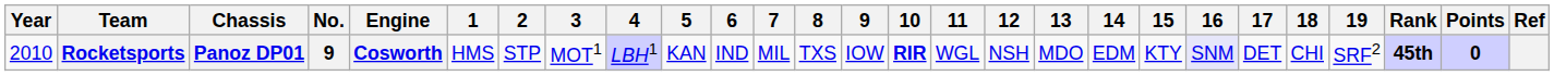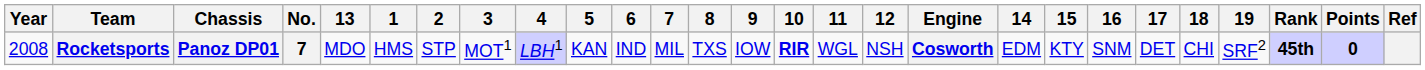 <table class="wikitable" style="text-align:center; font-size:85%">
 <tr>
 <th>Year</th>
 <th>Team</th>
 <th>Chassis</th>
 <th>No.</th>
-<th>Engine</th>
+<th>13</th>
 <th>1</th>
 <th>2</th>
 <th>3</th>
 <th>4</th>
 <th>5</th>
 <th>6</th>
 <th>7</th>
 <th>8</th>
 <th>9</th>
 <th>10</th>
 <th>11</th>
 <th>12</th>
-<th>13</th>
+<th>Engine</th>
 <th>14</th>
 <th>15</th>
 <th>16</th>
 <th>17</th>
 <th>18</th>
 <th>19</th>
 <th>Rank</th>
 <th>Points</th>
 <th>Ref</th>
 </tr>
 <tr>
-<td><a href='#'>2010</a></td>
+<td><a href='#'>2008</a></td>
 <th nowrap><a href='#'>Rocketsports</a></th>
 <th nowrap><a href='#'>Panoz DP01</a></th>
-<th>9</th>
-<th><a href='#'>Cosworth</a></th>
+<th>7</th>
+<td><a href='#'>MDO</a></td>
 <td><a href='#'>HMS</a></td>
 <td><a href='#'>STP</a></td>
 <td><a href='#'>MOT</a><sup>1</sup></td>
 <td style="background:#CFCFFF;"><em><a href='#'>LBH</a></em><sup>1</sup><br></td>
 <td><a href='#'>KAN</a></td>
 <td><a href='#'>IND</a></td>
 <td><a href='#'>MIL</a></td>
 <td><a href='#'>TXS</a></td>
 <td><a href='#'>IOW</a></td>
 <td><strong><a href='#'>RIR</a></strong></td>
 <td><a href='#'>WGL</a></td>
 <td><a href='#'>NSH</a></td>
-<td><a href='#'>MDO</a></td>
+<th><a href='#'>Cosworth</a></th>
 <td><a href='#'>EDM</a></td>
 <td><a href='#'>KTY</a></td>
-<td style="background: lavender;"><a href='#'>SNM</a></td>
+<td><a href='#'>SNM</a></td>
 <td><a href='#'>DET</a></td>
 <td><a href='#'>CHI</a></td>
 <td><a href='#'>SRF</a><sup>2</sup></td>
 <th style="background:#CFCFFF;">45th</th>
 <th style="background:#CFCFFF;">0</th>
 <th></th>
 </tr>
 </table>
